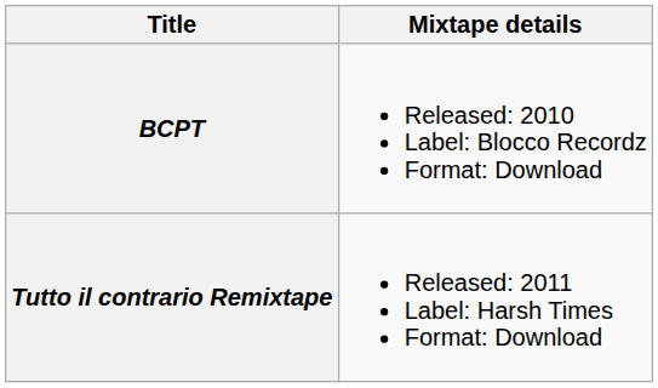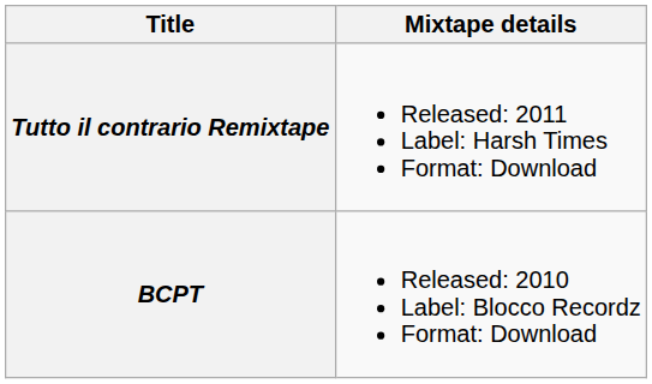 <table class="wikitable plainrowheaders" style="text-align:center">
 <tr>
 <th>Title</th>
 <th>Mixtape details</th>
 </tr>
 <tr>
+<th scope="row"><em>Tutto il contrario Remixtape</em></th>
+<td align="left"><br><ul><li>Released: 2011</li><li>Label: Harsh Times</li><li>Format: Download</li></ul></td>
+</tr>
+<tr>
 <th scope="row"><em>BCPT</em></th>
 <td align="left"><br><ul><li>Released: 2010</li><li>Label: Blocco Recordz</li><li>Format: Download</li></ul></td>
 </tr>
-<tr>
-<th scope="row"><em>Tutto il contrario Remixtape</em></th>
-<td align="left"><br><ul><li>Released: 2011</li><li>Label: Harsh Times</li><li>Format: Download</li></ul></td>
-</tr>
 </table>
